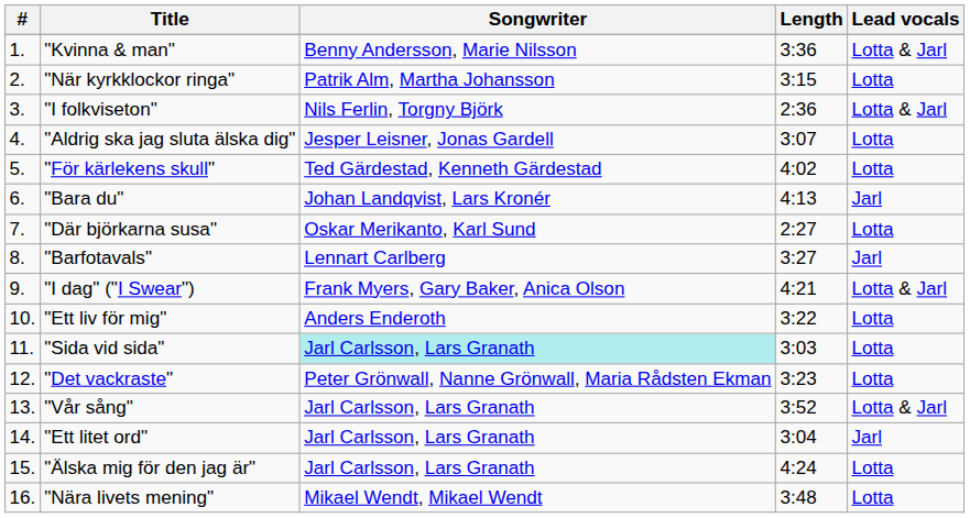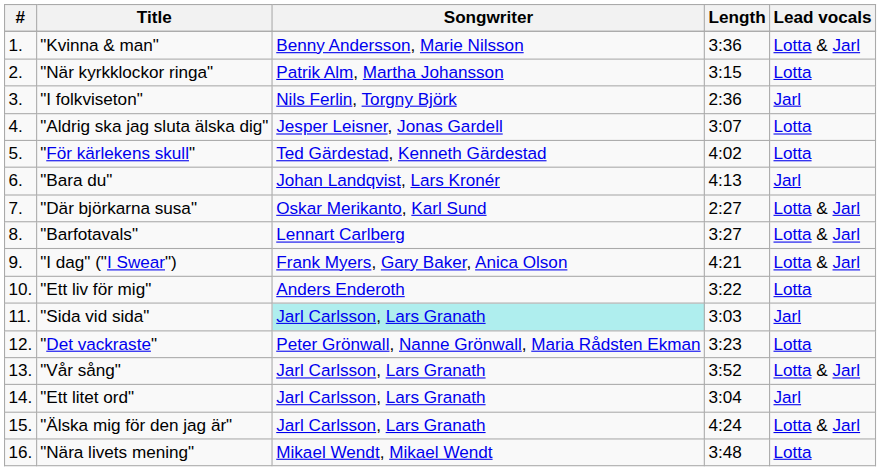 <table class="wikitable">
 <tr>
 <th>#</th>
 <th>Title</th>
 <th>Songwriter</th>
 <th>Length</th>
 <th>Lead vocals</th>
 </tr>
 <tr bgcolor="#ebf5ff">
 </tr>
 <tr>
 <td>1.</td>
 <td>"Kvinna & man"</td>
 <td><a href='#'>Benny Andersson</a>, <a href='#'>Marie Nilsson</a></td>
 <td>3:36</td>
 <td><a href='#'>Lotta</a> & <a href='#'>Jarl</a></td>
 </tr>
 <tr>
 <td>2.</td>
 <td>"När kyrkklockor ringa"</td>
 <td><a href='#'>Patrik Alm</a>, <a href='#'>Martha Johansson</a></td>
 <td>3:15</td>
 <td><a href='#'>Lotta</a></td>
 </tr>
 <tr>
 <td>3.</td>
 <td>"I folkviseton"</td>
 <td><a href='#'>Nils Ferlin</a>, <a href='#'>Torgny Björk</a></td>
 <td>2:36</td>
-<td><a href='#'>Lotta</a> & <a href='#'>Jarl</a></td>
+<td><a href='#'>Jarl</a></td>
 </tr>
 <tr>
 <td>4.</td>
 <td>"Aldrig ska jag sluta älska dig"</td>
 <td><a href='#'>Jesper Leisner</a>, <a href='#'>Jonas Gardell</a></td>
 <td>3:07</td>
 <td><a href='#'>Lotta</a></td>
 </tr>
 <tr>
 <td>5.</td>
 <td>"<a href='#'>För kärlekens skull</a>"</td>
 <td><a href='#'>Ted Gärdestad</a>, <a href='#'>Kenneth Gärdestad</a></td>
 <td>4:02</td>
 <td><a href='#'>Lotta</a></td>
 </tr>
 <tr>
 <td>6.</td>
 <td>"Bara du"</td>
 <td><a href='#'>Johan Landqvist</a>, <a href='#'>Lars Kronér</a></td>
 <td>4:13</td>
 <td><a href='#'>Jarl</a></td>
 </tr>
 <tr>
 <td>7.</td>
 <td>"Där björkarna susa"</td>
 <td><a href='#'>Oskar Merikanto</a>, <a href='#'>Karl Sund</a></td>
 <td>2:27</td>
-<td><a href='#'>Lotta</a></td>
+<td><a href='#'>Lotta</a> & <a href='#'>Jarl</a></td>
 </tr>
 <tr>
 <td>8.</td>
 <td>"Barfotavals"</td>
 <td><a href='#'>Lennart Carlberg</a></td>
 <td>3:27</td>
-<td><a href='#'>Jarl</a></td>
+<td><a href='#'>Lotta</a> & <a href='#'>Jarl</a></td>
 </tr>
 <tr>
 <td>9.</td>
 <td>"I dag" ("<a href='#'>I Swear</a>")</td>
 <td><a href='#'>Frank Myers</a>, <a href='#'>Gary Baker</a>, <a href='#'>Anica Olson</a></td>
 <td>4:21</td>
 <td><a href='#'>Lotta</a> & <a href='#'>Jarl</a></td>
 </tr>
 <tr>
 <td>10.</td>
 <td>"Ett liv för mig"</td>
 <td><a href='#'>Anders Enderoth</a></td>
 <td>3:22</td>
 <td><a href='#'>Lotta</a></td>
 </tr>
 <tr>
 <td>11.</td>
 <td>"Sida vid sida"</td>
 <td style="background: paleturquoise;"><a href='#'>Jarl Carlsson</a>, <a href='#'>Lars Granath</a></td>
 <td>3:03</td>
-<td><a href='#'>Lotta</a></td>
+<td><a href='#'>Jarl</a></td>
 </tr>
 <tr>
 <td>12.</td>
 <td>"<a href='#'>Det vackraste</a>"</td>
 <td><a href='#'>Peter Grönwall</a>, <a href='#'>Nanne Grönwall</a>, <a href='#'>Maria Rådsten Ekman</a></td>
 <td>3:23</td>
 <td><a href='#'>Lotta</a></td>
 </tr>
 <tr>
 <td>13.</td>
 <td>"Vår sång"</td>
 <td><a href='#'>Jarl Carlsson</a>, <a href='#'>Lars Granath</a></td>
 <td>3:52</td>
 <td><a href='#'>Lotta</a> & <a href='#'>Jarl</a></td>
 </tr>
 <tr>
 <td>14.</td>
 <td>"Ett litet ord"</td>
 <td><a href='#'>Jarl Carlsson</a>, <a href='#'>Lars Granath</a></td>
 <td>3:04</td>
 <td><a href='#'>Jarl</a></td>
 </tr>
 <tr>
 <td>15.</td>
 <td>"Älska mig för den jag är"</td>
 <td><a href='#'>Jarl Carlsson</a>, <a href='#'>Lars Granath</a></td>
 <td>4:24</td>
-<td><a href='#'>Lotta</a></td>
+<td><a href='#'>Lotta</a> & <a href='#'>Jarl</a></td>
 </tr>
 <tr>
 <td>16.</td>
 <td>"Nära livets mening"</td>
 <td><a href='#'>Mikael Wendt</a>, <a href='#'>Mikael Wendt</a></td>
 <td>3:48</td>
 <td><a href='#'>Lotta</a></td>
 </tr>
 </table>
